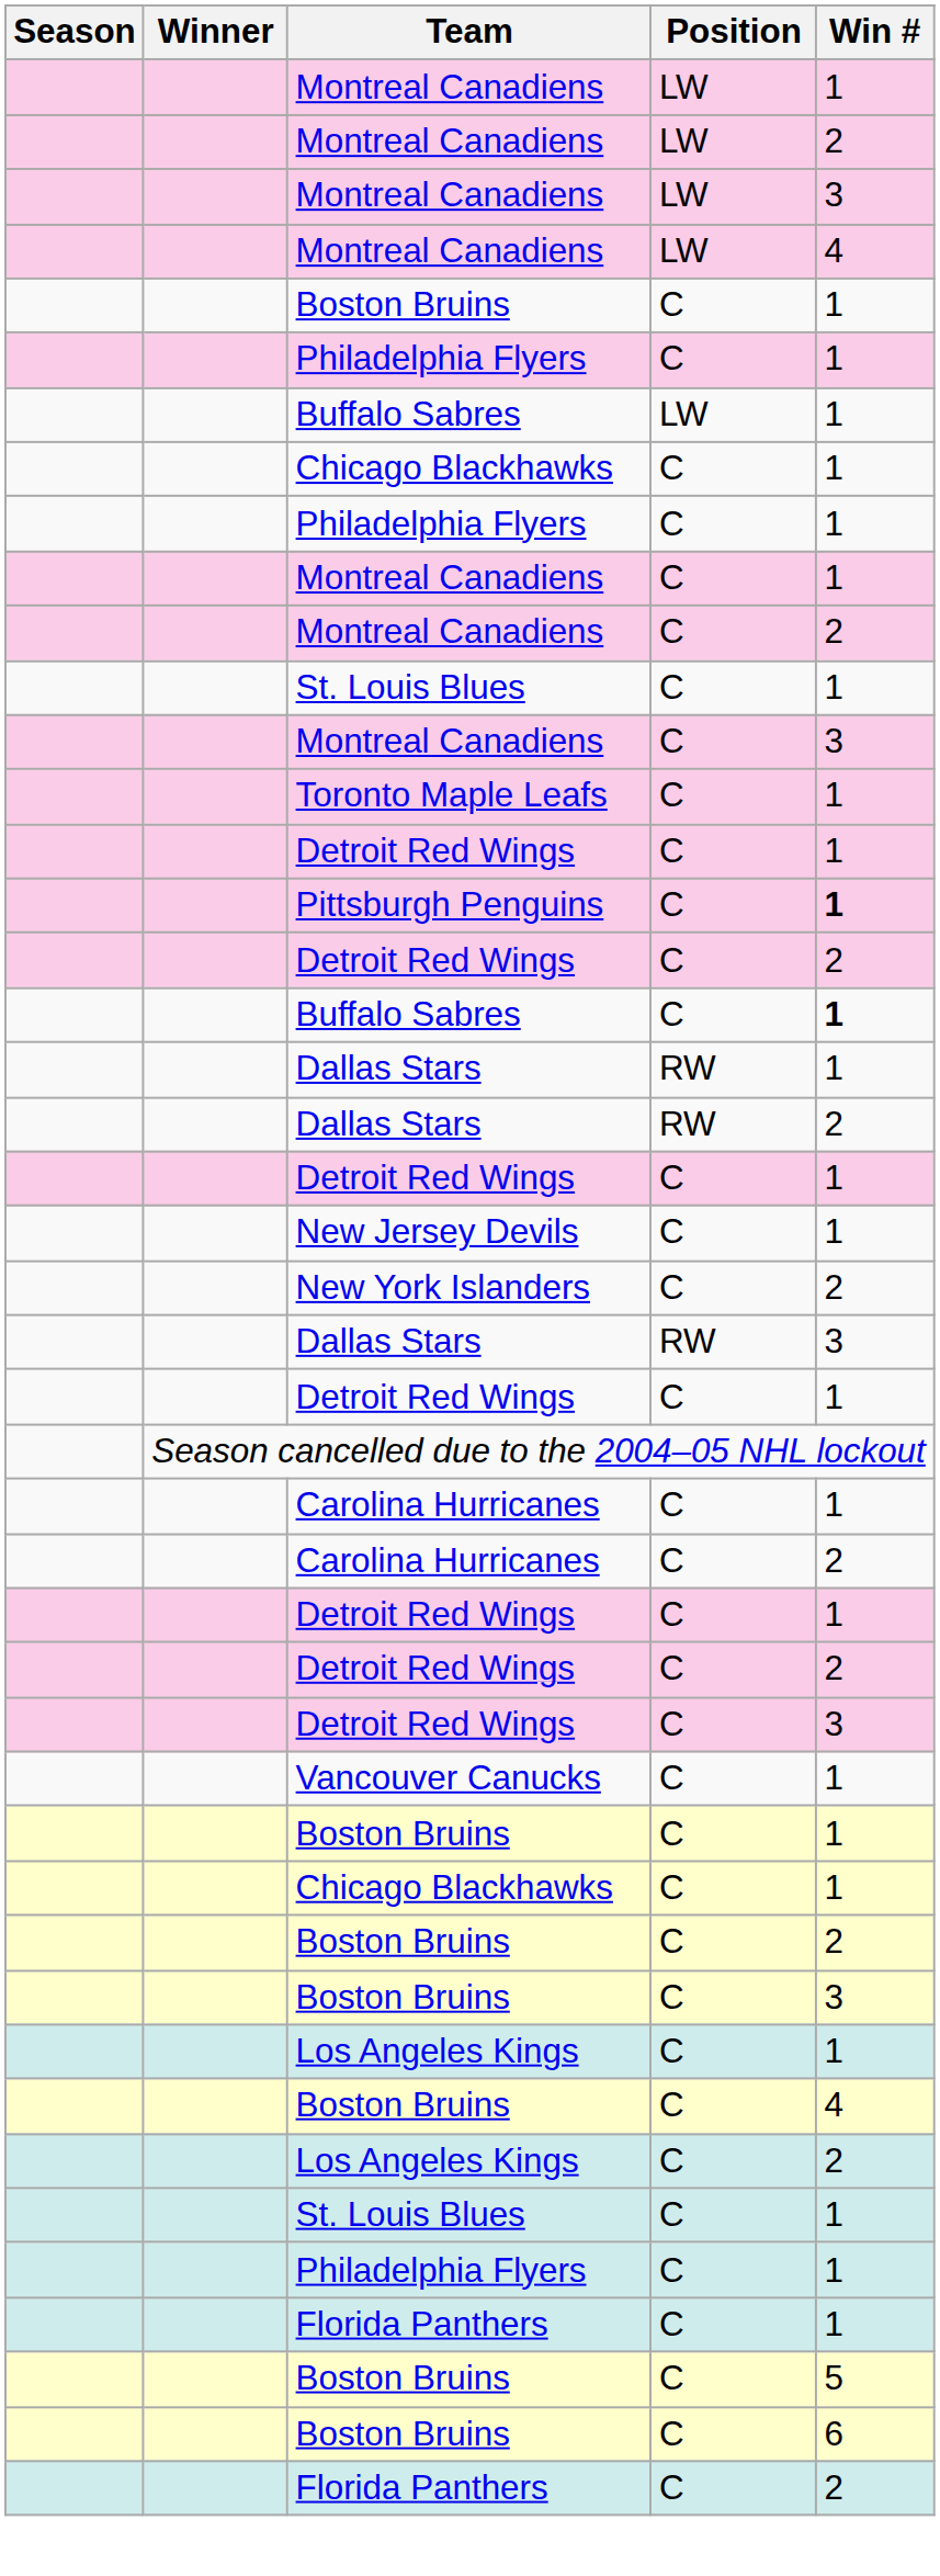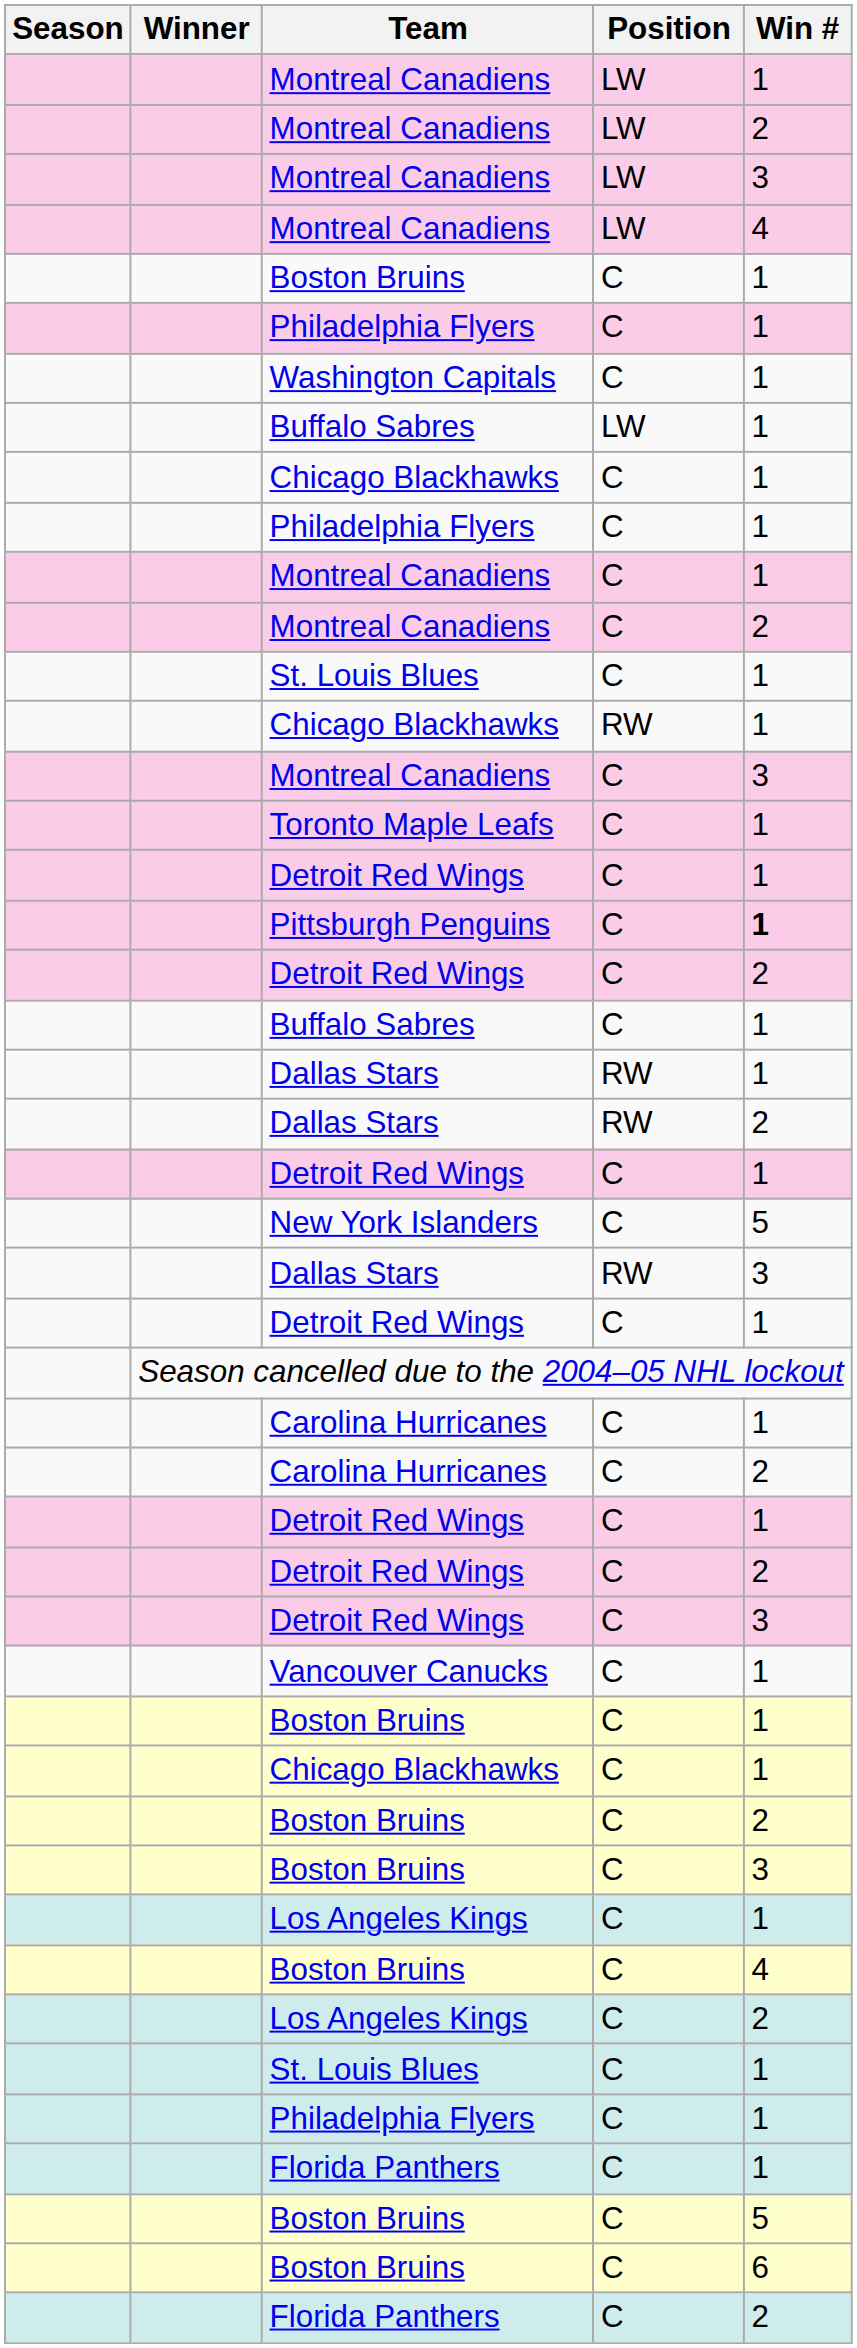 <table class="wikitable sortable">
 <tr>
 <th>Season</th>
 <th>Winner</th>
 <th>Team</th>
 <th>Position</th>
 <th>Win #</th>
 </tr>
 <tr bgcolor="#FBCCE7">
 <td></td>
 <td></td>
 <td><a href='#'>Montreal Canadiens</a></td>
 <td>LW</td>
 <td>1</td>
 </tr>
 <tr bgcolor="#FBCCE7">
 <td></td>
 <td></td>
 <td><a href='#'>Montreal Canadiens</a></td>
 <td>LW</td>
 <td>2</td>
 </tr>
 <tr bgcolor="#FBCCE7">
 <td></td>
 <td></td>
 <td><a href='#'>Montreal Canadiens</a></td>
 <td>LW</td>
 <td>3</td>
 </tr>
 <tr bgcolor="#FBCCE7">
 <td></td>
 <td></td>
 <td><a href='#'>Montreal Canadiens</a></td>
 <td>LW</td>
 <td>4</td>
 </tr>
 <tr>
 <td></td>
 <td></td>
 <td><a href='#'>Boston Bruins</a></td>
 <td>C</td>
 <td>1</td>
 </tr>
 <tr bgcolor="#FBCCE7">
 <td></td>
 <td></td>
 <td><a href='#'>Philadelphia Flyers</a></td>
 <td>C</td>
 <td>1</td>
 </tr>
 <tr>
 <td></td>
 <td></td>
+<td><a href='#'>Washington Capitals</a></td>
+<td>C</td>
+<td>1</td>
+</tr>
+<tr>
+<td></td>
+<td></td>
 <td><a href='#'>Buffalo Sabres</a></td>
 <td>LW</td>
 <td>1</td>
 </tr>
 <tr>
 <td></td>
 <td></td>
 <td><a href='#'>Chicago Blackhawks</a></td>
 <td>C</td>
 <td>1</td>
 </tr>
 <tr>
 <td></td>
 <td></td>
 <td><a href='#'>Philadelphia Flyers</a></td>
 <td>C</td>
 <td>1</td>
 </tr>
 <tr bgcolor="#FBCCE7">
 <td></td>
 <td></td>
 <td><a href='#'>Montreal Canadiens</a></td>
 <td>C</td>
 <td>1</td>
 </tr>
 <tr bgcolor="#FBCCE7">
 <td></td>
 <td></td>
 <td><a href='#'>Montreal Canadiens</a></td>
 <td>C</td>
 <td>2</td>
 </tr>
 <tr>
 <td></td>
 <td></td>
 <td><a href='#'>St. Louis Blues</a></td>
 <td>C</td>
+<td>1</td>
+</tr>
+<tr>
+<td></td>
+<td></td>
+<td><a href='#'>Chicago Blackhawks</a></td>
+<td>RW</td>
 <td>1</td>
 </tr>
 <tr bgcolor="#FBCCE7">
 <td></td>
 <td></td>
 <td><a href='#'>Montreal Canadiens</a></td>
 <td>C</td>
 <td>3</td>
 </tr>
 <tr bgcolor="#FBCCE7">
 <td></td>
 <td></td>
 <td><a href='#'>Toronto Maple Leafs</a></td>
 <td>C</td>
 <td>1</td>
 </tr>
 <tr bgcolor="#FBCCE7">
 <td></td>
 <td></td>
 <td><a href='#'>Detroit Red Wings</a></td>
 <td>C</td>
 <td>1</td>
 </tr>
 <tr bgcolor="#FBCCE7">
 <td></td>
 <td></td>
 <td><a href='#'>Pittsburgh Penguins</a></td>
 <td>C</td>
 <td><strong>1</strong></td>
 </tr>
 <tr bgcolor="#FBCCE7">
 <td></td>
 <td></td>
 <td><a href='#'>Detroit Red Wings</a></td>
 <td>C</td>
 <td>2</td>
 </tr>
 <tr>
 <td></td>
 <td></td>
 <td><a href='#'>Buffalo Sabres</a></td>
 <td>C</td>
-<td><strong>1</strong></td>
+<td>1</td>
 </tr>
 <tr>
 <td></td>
 <td></td>
 <td><a href='#'>Dallas Stars</a></td>
 <td>RW</td>
 <td>1</td>
 </tr>
 <tr>
 <td></td>
 <td></td>
 <td><a href='#'>Dallas Stars</a></td>
 <td>RW</td>
 <td>2</td>
 </tr>
 <tr bgcolor="#FBCCE7">
 <td></td>
 <td></td>
 <td><a href='#'>Detroit Red Wings</a></td>
 <td>C</td>
 <td>1</td>
 </tr>
 <tr>
 <td></td>
 <td></td>
-<td><a href='#'>New Jersey Devils</a></td>
-<td>C</td>
-<td>1</td>
-</tr>
-<tr>
-<td></td>
-<td></td>
 <td><a href='#'>New York Islanders</a></td>
 <td>C</td>
-<td>2</td>
+<td>5</td>
 </tr>
 <tr>
 <td></td>
 <td></td>
 <td><a href='#'>Dallas Stars</a></td>
 <td>RW</td>
 <td>3</td>
 </tr>
 <tr>
 <td></td>
 <td></td>
 <td><a href='#'>Detroit Red Wings</a></td>
 <td>C</td>
 <td>1</td>
 </tr>
 <tr>
 <td></td>
 <td colspan="4" align="center"><em>Season cancelled due to the <a href='#'>2004–05 NHL lockout</a></em></td>
 </tr>
 <tr>
 <td></td>
 <td></td>
 <td><a href='#'>Carolina Hurricanes</a></td>
 <td>C</td>
 <td>1</td>
 </tr>
 <tr>
 <td></td>
 <td></td>
 <td><a href='#'>Carolina Hurricanes</a></td>
 <td>C</td>
 <td>2</td>
 </tr>
 <tr bgcolor="#FBCCE7">
 <td></td>
 <td></td>
 <td><a href='#'>Detroit Red Wings</a></td>
 <td>C</td>
 <td>1</td>
 </tr>
 <tr bgcolor="#FBCCE7">
 <td></td>
 <td></td>
 <td><a href='#'>Detroit Red Wings</a></td>
 <td>C</td>
 <td>2</td>
 </tr>
 <tr bgcolor="#FBCCE7">
 <td></td>
 <td></td>
 <td><a href='#'>Detroit Red Wings</a></td>
 <td>C</td>
 <td>3</td>
 </tr>
 <tr>
 <td></td>
 <td></td>
 <td><a href='#'>Vancouver Canucks</a></td>
 <td>C</td>
 <td>1</td>
 </tr>
 <tr bgcolor="#FFFFcc">
 <td></td>
 <td></td>
 <td><a href='#'>Boston Bruins</a></td>
 <td>C</td>
 <td>1</td>
 </tr>
 <tr bgcolor="#FFFFcc">
 <td></td>
 <td></td>
 <td><a href='#'>Chicago Blackhawks</a></td>
 <td>C</td>
 <td>1</td>
 </tr>
 <tr bgcolor="#FFFFcc">
 <td></td>
 <td></td>
 <td><a href='#'>Boston Bruins</a></td>
 <td>C</td>
 <td>2</td>
 </tr>
 <tr bgcolor="#FFFFcc">
 <td></td>
 <td></td>
 <td><a href='#'>Boston Bruins</a></td>
 <td>C</td>
 <td>3</td>
 </tr>
 <tr bgcolor="#CFECEC">
 <td></td>
 <td></td>
 <td><a href='#'>Los Angeles Kings</a></td>
 <td>C</td>
 <td>1</td>
 </tr>
 <tr bgcolor="#FFFFcc">
 <td></td>
 <td></td>
 <td><a href='#'>Boston Bruins</a></td>
 <td>C</td>
 <td>4</td>
 </tr>
 <tr bgcolor="#CFECEC">
 <td></td>
 <td></td>
 <td><a href='#'>Los Angeles Kings</a></td>
 <td>C</td>
 <td>2</td>
 </tr>
 <tr bgcolor="#CFECEC">
 <td></td>
 <td></td>
 <td><a href='#'>St. Louis Blues</a></td>
 <td>C</td>
 <td>1</td>
 </tr>
 <tr bgcolor="#CFECEC">
 <td></td>
 <td></td>
 <td><a href='#'>Philadelphia Flyers</a></td>
 <td>C</td>
 <td>1</td>
 </tr>
 <tr bgcolor="#CFECEC">
 <td></td>
 <td></td>
 <td><a href='#'>Florida Panthers</a></td>
 <td>C</td>
 <td>1</td>
 </tr>
 <tr bgcolor="#FFFFcc">
 <td></td>
 <td></td>
 <td><a href='#'>Boston Bruins</a></td>
 <td>C</td>
 <td>5</td>
 </tr>
 <tr bgcolor="#FFFFcc">
 <td></td>
 <td></td>
 <td><a href='#'>Boston Bruins</a></td>
 <td>C</td>
 <td>6</td>
 </tr>
 <tr bgcolor="#CFECEC">
 <td></td>
 <td></td>
 <td><a href='#'>Florida Panthers</a></td>
 <td>C</td>
 <td>2</td>
 </tr>
 </table>
